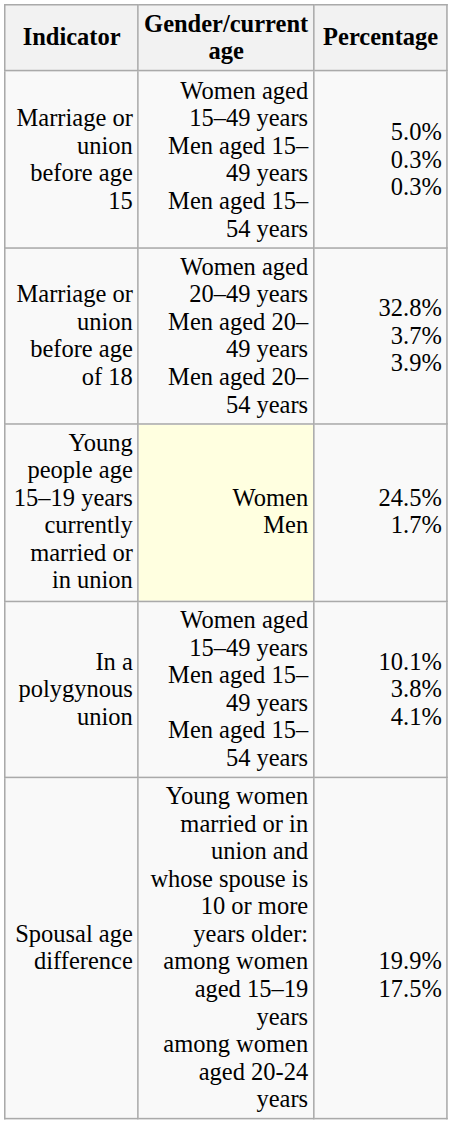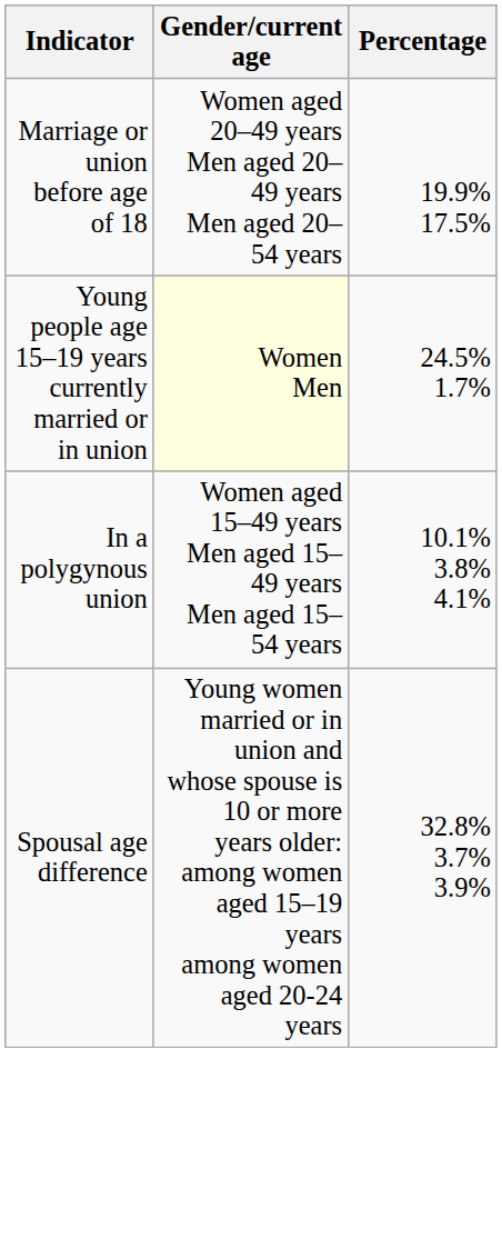 <table class="wikitable" style="text-align: right;">
 <tr>
 <th width="80pt">Indicator</th>
 <th width="80pt">Gender/current age</th>
 <th width="80pt">Percentage</th>
 </tr>
 <tr>
-<td>Marriage or union before age 15</td>
-<td>Women aged 15–49 years<br>Men aged 15–49 years<br>Men aged 15–54 years</td>
-<td>5.0%<br>0.3%<br>0.3%</td>
-</tr>
-<tr>
 <td>Marriage or union before age of 18</td>
 <td>Women aged 20–49 years<br>Men aged 20–49 years<br>Men aged 20–54 years</td>
-<td>32.8%<br>3.7%<br>3.9%</td>
+<td><br><br>19.9%<br>17.5%</td>
 </tr>
 <tr>
 <td>Young people age 15–19 years currently married or in union</td>
 <td style="background: lightyellow;">Women<br>Men</td>
 <td>24.5%<br>1.7%</td>
 </tr>
 <tr>
 <td>In a polygynous union</td>
 <td>Women aged 15–49 years<br>Men aged 15–49 years<br>Men aged 15–54 years</td>
 <td>10.1%<br>3.8%<br>4.1%</td>
 </tr>
 <tr>
 <td>Spousal age difference</td>
 <td>Young women married or in union and whose spouse is 10 or more years older:<br>among women aged 15–19 years<br>among women aged 20-24 years</td>
-<td><br><br>19.9%<br>17.5%</td>
+<td>32.8%<br>3.7%<br>3.9%</td>
 </tr>
 </table>
